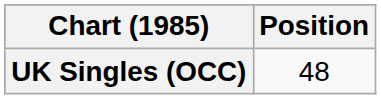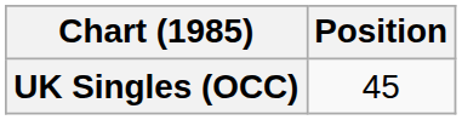 <table class="wikitable plainrowheaders" style="text-align:center">
 <tr>
 <th>Chart (1985)</th>
 <th>Position</th>
 </tr>
 <tr>
 <th scope="row">UK Singles (OCC)</th>
-<td>48</td>
+<td>45</td>
 </tr>
 </table>
